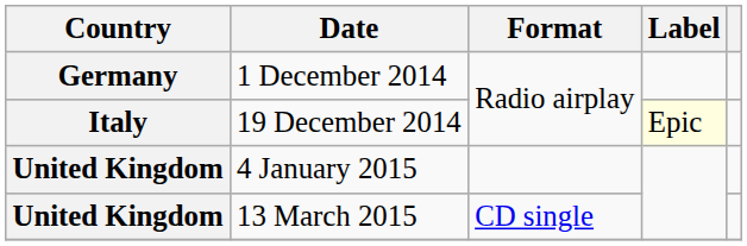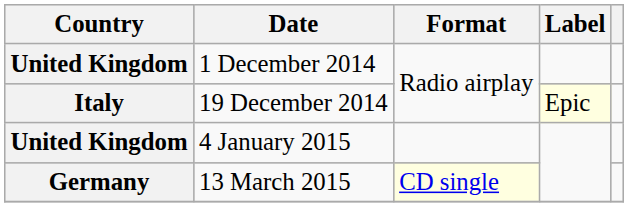 <table class="wikitable plainrowheaders">
 <tr>
 <th>Country</th>
 <th>Date</th>
 <th>Format</th>
 <th>Label</th>
 <th></th>
 </tr>
 <tr>
-<th scope="row">Germany</th>
+<th scope="row">United Kingdom</th>
 <td>1 December 2014</td>
 <td rowspan="2">Radio airplay</td>
 <td></td>
 <td align="center"></td>
 </tr>
 <tr>
 <th scope="row">Italy</th>
 <td>19 December 2014</td>
 <td style="background: lightyellow;">Epic</td>
 <td align="center"></td>
 </tr>
 <tr>
 <th scope="row">United Kingdom</th>
 <td>4 January 2015</td>
 <td></td>
 <td rowspan="2"></td>
 <td align="center"></td>
 </tr>
 <tr>
-<th scope="row">United Kingdom</th>
+<th scope="row">Germany</th>
 <td>13 March 2015</td>
-<td><a href='#'>CD single</a></td>
+<td style="background: lightyellow;"><a href='#'>CD single</a></td>
 <td align="center"></td>
 </tr>
 <tr>
 </tr>
 </table>
